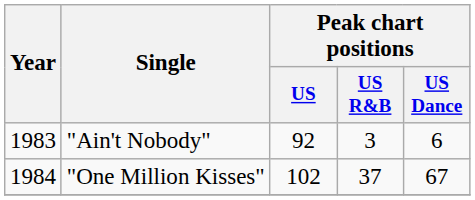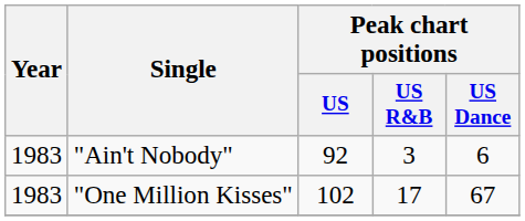 <table class="wikitable" style="text-align:center;">
 <tr>
 <th rowspan="2">Year</th>
 <th rowspan="2">Single</th>
 <th colspan="3">Peak chart positions</th>
 </tr>
 <tr style="font-size:smaller;">
 <th width="40"><a href='#'>US</a><br></th>
 <th width="40"><a href='#'>US<br>R&B</a><br></th>
 <th width="40"><a href='#'>US<br>Dance</a><br></th>
 </tr>
 <tr>
 <td rowspan="1">1983</td>
 <td align="left">"Ain't Nobody"</td>
 <td>92</td>
 <td>3</td>
 <td>6</td>
 </tr>
 <tr>
-<td rowspan="1">1984</td>
+<td rowspan="1">1983</td>
 <td align="left">"One Million Kisses"</td>
 <td>102</td>
-<td>37</td>
+<td>17</td>
 <td>67</td>
 </tr>
 <tr>
 </tr>
 </table>
